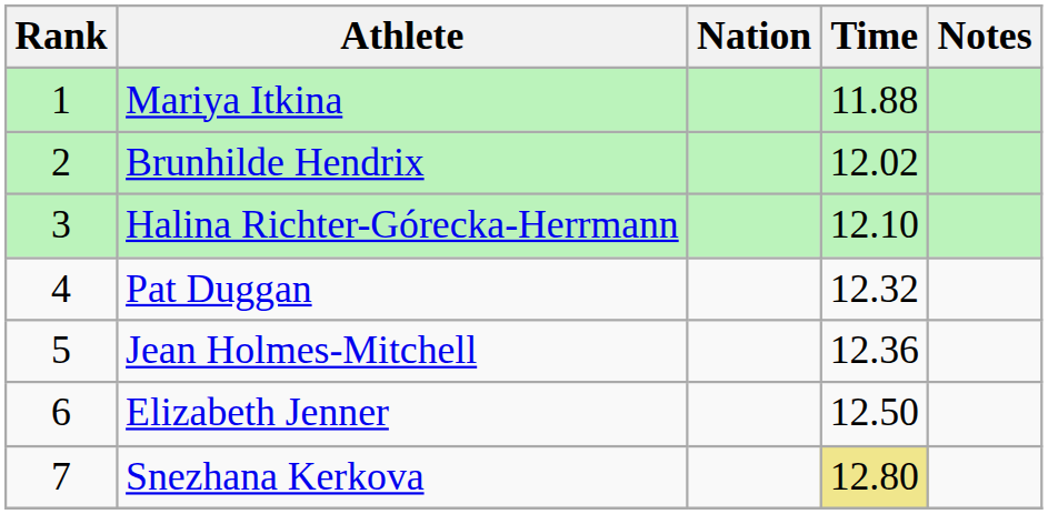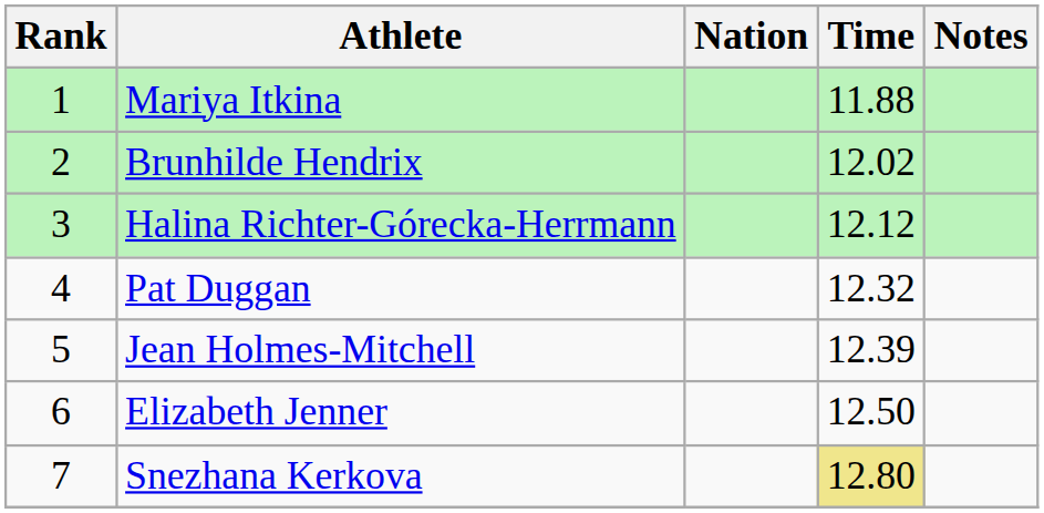 <table class="wikitable sortable" style="text-align:center">
 <tr>
 <th>Rank</th>
 <th>Athlete</th>
 <th>Nation</th>
 <th>Time</th>
 <th>Notes</th>
 </tr>
 <tr bgcolor=bbf3bb>
 <td>1</td>
 <td align=left><a href='#'>Mariya Itkina</a></td>
 <td align=left></td>
 <td>11.88</td>
 <td></td>
 </tr>
 <tr bgcolor=bbf3bb>
 <td>2</td>
 <td align=left><a href='#'>Brunhilde Hendrix</a></td>
 <td align=left></td>
 <td>12.02</td>
 <td></td>
 </tr>
 <tr bgcolor=bbf3bb>
 <td>3</td>
 <td align=left><a href='#'>Halina Richter-Górecka-Herrmann</a></td>
 <td align=left></td>
-<td>12.10</td>
+<td>12.12</td>
 <td></td>
 </tr>
 <tr>
 <td>4</td>
 <td align=left><a href='#'>Pat Duggan</a></td>
 <td align=left></td>
 <td>12.32</td>
 <td></td>
 </tr>
 <tr>
 <td>5</td>
 <td align=left><a href='#'>Jean Holmes-Mitchell</a></td>
 <td align=left></td>
-<td>12.36</td>
+<td>12.39</td>
 <td></td>
 </tr>
 <tr>
 <td>6</td>
 <td align=left><a href='#'>Elizabeth Jenner</a></td>
 <td align=left></td>
 <td>12.50</td>
 <td></td>
 </tr>
 <tr>
 <td>7</td>
 <td align=left><a href='#'>Snezhana Kerkova</a></td>
 <td align=left></td>
 <td style="background: khaki;">12.80</td>
 <td></td>
 </tr>
 <tr>
 </tr>
 </table>
